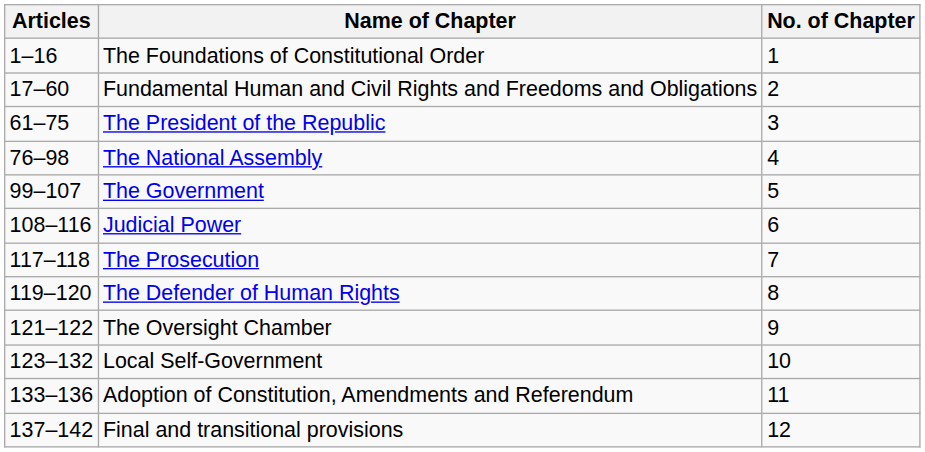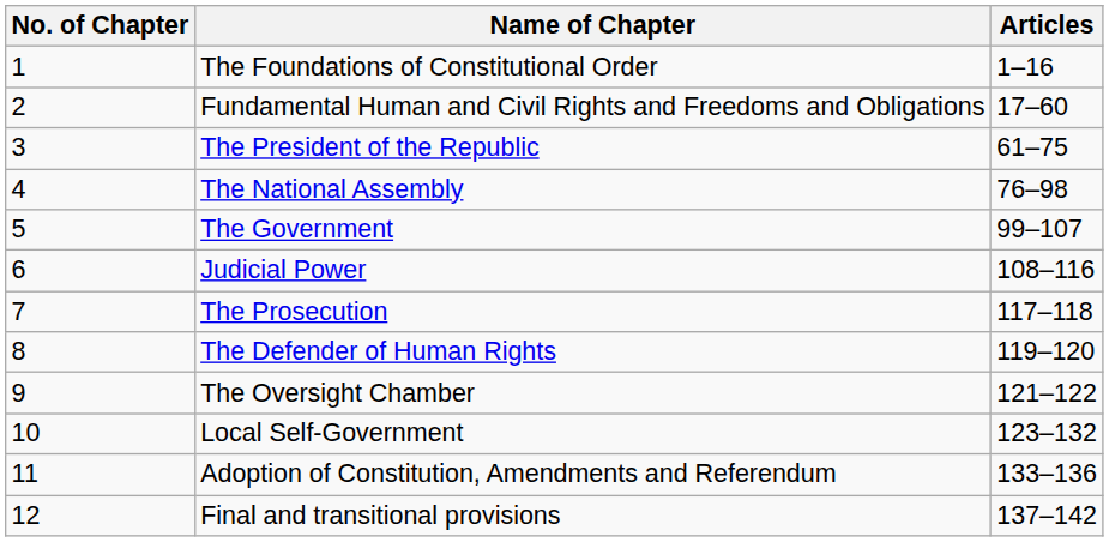 <table class="wikitable">
 <tr>
+<th>No. of Chapter</th>
+<th>Name of Chapter</th>
 <th>Articles</th>
-<th>Name of Chapter</th>
-<th>No. of Chapter</th>
 </tr>
 <tr>
+<td>1</td>
+<td>The Foundations of Constitutional Order</td>
 <td>1–16</td>
-<td>The Foundations of Constitutional Order</td>
-<td>1</td>
 </tr>
 <tr>
+<td>2</td>
+<td>Fundamental Human and Civil Rights and Freedoms and Obligations</td>
 <td>17–60</td>
-<td>Fundamental Human and Civil Rights and Freedoms and Obligations</td>
-<td>2</td>
 </tr>
 <tr>
+<td>3</td>
+<td><a href='#'>The President of the Republic</a></td>
 <td>61–75</td>
-<td><a href='#'>The President of the Republic</a></td>
-<td>3</td>
 </tr>
 <tr>
+<td>4</td>
+<td><a href='#'>The National Assembly</a></td>
 <td>76–98</td>
-<td><a href='#'>The National Assembly</a></td>
-<td>4</td>
 </tr>
 <tr>
+<td>5</td>
+<td><a href='#'>The Government</a></td>
 <td>99–107</td>
-<td><a href='#'>The Government</a></td>
-<td>5</td>
 </tr>
 <tr>
+<td>6</td>
+<td><a href='#'>Judicial Power</a></td>
 <td>108–116</td>
-<td><a href='#'>Judicial Power</a></td>
-<td>6</td>
 </tr>
 <tr>
+<td>7</td>
+<td><a href='#'>The Prosecution</a></td>
 <td>117–118</td>
-<td><a href='#'>The Prosecution</a></td>
-<td>7</td>
 </tr>
 <tr>
+<td>8</td>
+<td><a href='#'>The Defender of Human Rights</a></td>
 <td>119–120</td>
-<td><a href='#'>The Defender of Human Rights</a></td>
-<td>8</td>
 </tr>
 <tr>
+<td>9</td>
+<td>The Oversight Chamber</td>
 <td>121–122</td>
-<td>The Oversight Chamber</td>
-<td>9</td>
 </tr>
 <tr>
+<td>10</td>
+<td>Local Self-Government</td>
 <td>123–132</td>
-<td>Local Self-Government</td>
-<td>10</td>
 </tr>
 <tr>
+<td>11</td>
+<td>Adoption of Constitution, Amendments and Referendum</td>
 <td>133–136</td>
-<td>Adoption of Constitution, Amendments and Referendum</td>
-<td>11</td>
 </tr>
 <tr>
+<td>12</td>
+<td>Final and transitional provisions</td>
 <td>137–142</td>
-<td>Final and transitional provisions</td>
-<td>12</td>
 </tr>
 </table>
